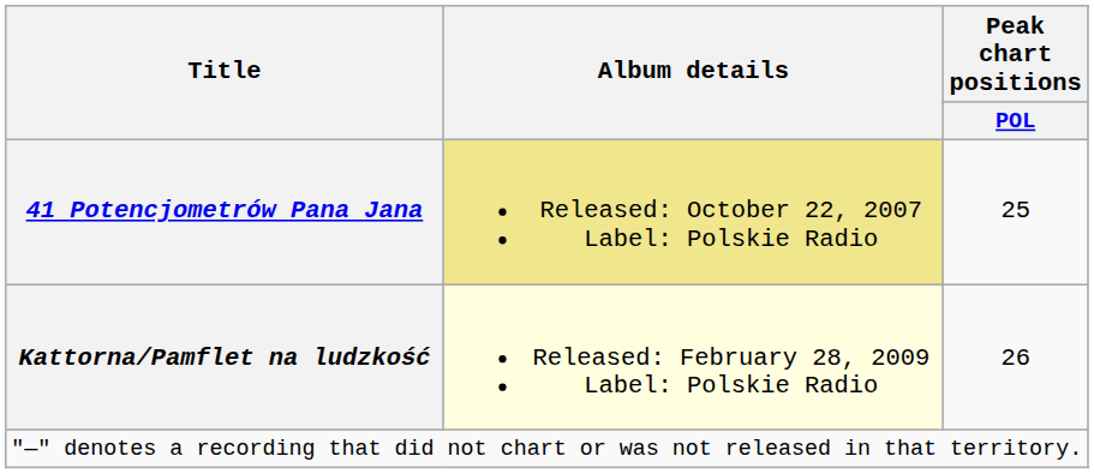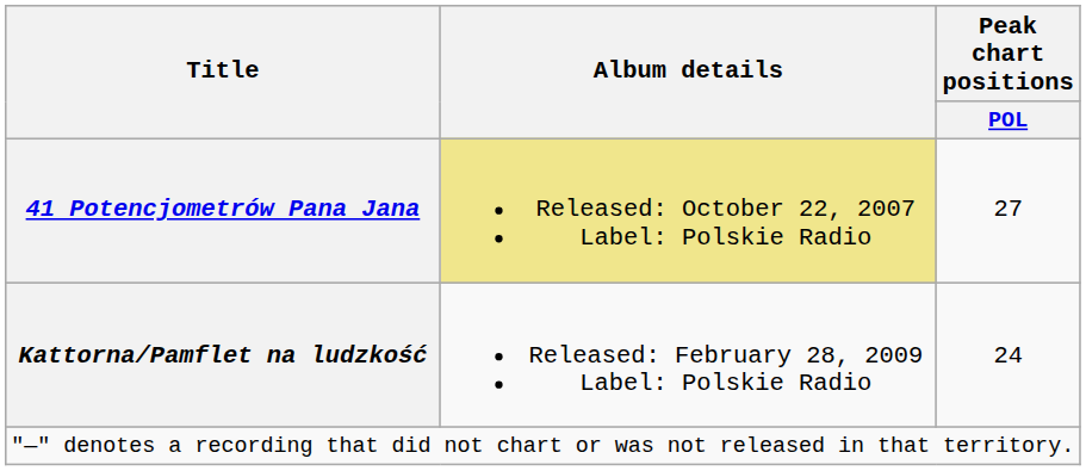 <table class="wikitable plainrowheaders" style="text-align:center;">
 <tr>
 <th scope="col" rowspan="2">Title</th>
 <th scope="col" rowspan="2">Album details</th>
 <th scope="col" colspan="1">Peak chart positions</th>
 </tr>
 <tr>
 <th scope="col" style="width:3em;font-size:90%;"><a href='#'>POL</a><br></th>
 </tr>
 <tr>
 <th scope="row"><em><a href='#'>41 Potencjometrów Pana Jana</a></em></th>
 <td style="background: khaki;"><br><ul><li>Released: October 22, 2007</li><li>Label: Polskie Radio</li></ul></td>
-<td>25</td>
+<td>27</td>
 </tr>
 <tr>
 <th scope="row"><em>Kattorna/Pamflet na ludzkość</em></th>
-<td style="background: lightyellow;"><br><ul><li>Released: February 28, 2009</li><li>Label: Polskie Radio</li></ul></td>
-<td>26</td>
+<td><br><ul><li>Released: February 28, 2009</li><li>Label: Polskie Radio</li></ul></td>
+<td>24</td>
 </tr>
 <tr>
 <td colspan="10" style="font-size:90%">"—" denotes a recording that did not chart or was not released in that territory.</td>
 </tr>
 </table>
